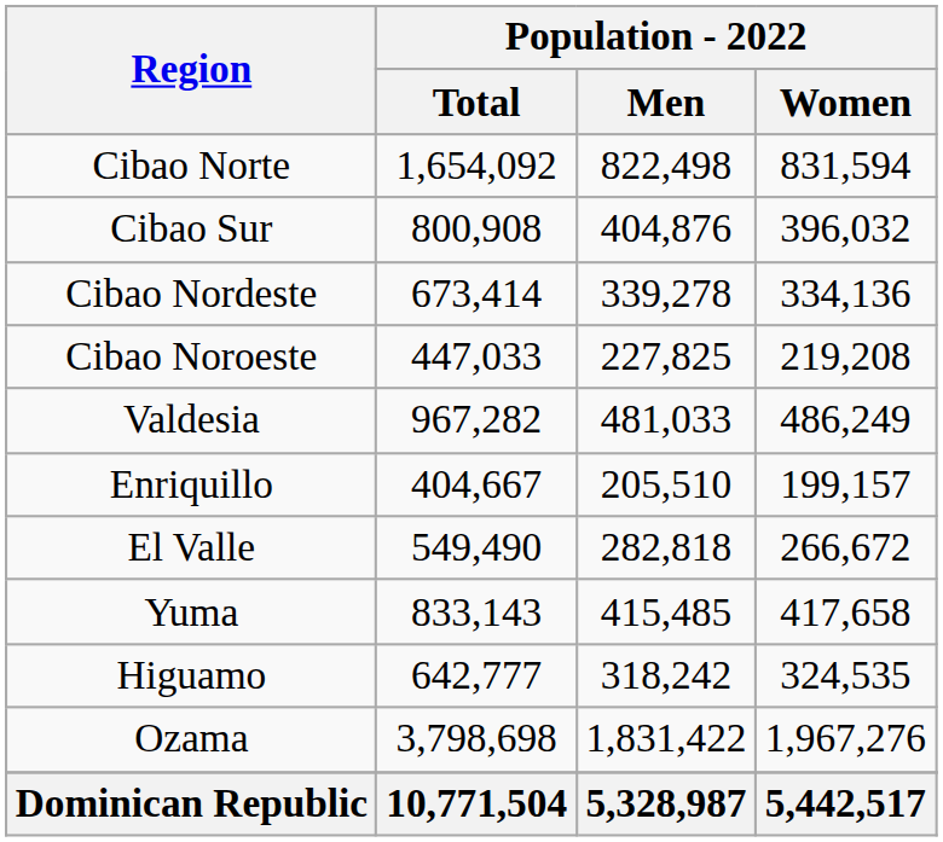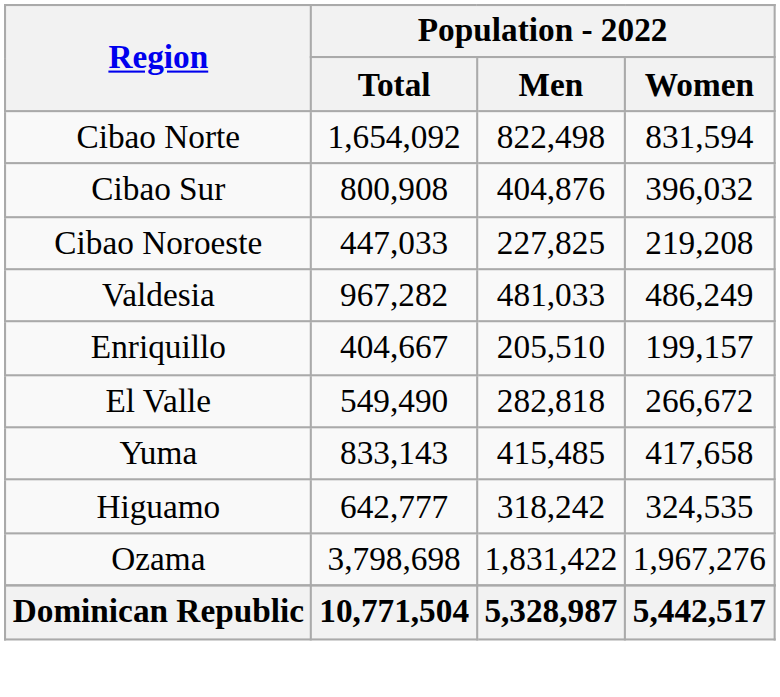 <table class="wikitable sortable" style="text-align:center;">
 <tr>
 <th rowspan=2><a href='#'>Region</a></th>
 <th colspan=3>Population - 2022</th>
 </tr>
 <tr>
 <th>Total</th>
 <th>Men</th>
 <th>Women</th>
 </tr>
 <tr>
 <td>Cibao Norte</td>
 <td>1,654,092</td>
 <td>822,498</td>
 <td>831,594</td>
 </tr>
 <tr>
 <td>Cibao Sur</td>
 <td>800,908</td>
 <td>404,876</td>
 <td>396,032</td>
-</tr>
-<tr>
-<td>Cibao Nordeste</td>
-<td>673,414</td>
-<td>339,278</td>
-<td>334,136</td>
 </tr>
 <tr>
 <td>Cibao Noroeste</td>
 <td>447,033</td>
 <td>227,825</td>
 <td>219,208</td>
 </tr>
 <tr>
 <td>Valdesia</td>
 <td>967,282</td>
 <td>481,033</td>
 <td>486,249</td>
 </tr>
 <tr>
 <td>Enriquillo</td>
 <td>404,667</td>
 <td>205,510</td>
 <td>199,157</td>
 </tr>
 <tr>
 <td>El Valle</td>
 <td>549,490</td>
 <td>282,818</td>
 <td>266,672</td>
 </tr>
 <tr>
 <td>Yuma</td>
 <td>833,143</td>
 <td>415,485</td>
 <td>417,658</td>
 </tr>
 <tr>
 <td>Higuamo</td>
 <td>642,777</td>
 <td>318,242</td>
 <td>324,535</td>
 </tr>
 <tr>
 <td>Ozama</td>
 <td>3,798,698</td>
 <td>1,831,422</td>
 <td>1,967,276</td>
 </tr>
 <tr>
 </tr>
 <tr>
 <th> Dominican Republic</th>
 <th>10,771,504</th>
 <th>5,328,987</th>
 <th>5,442,517</th>
 </tr>
 </table>
